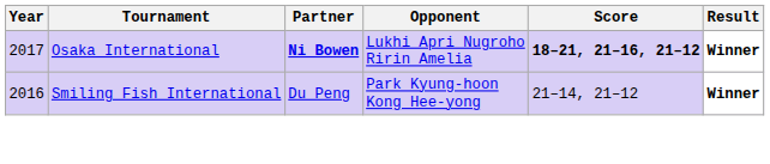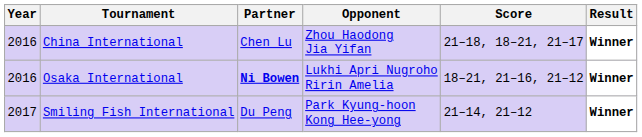 <table class="sortable wikitable" style="font-size: 90%;">
 <tr>
 <th>Year</th>
 <th>Tournament</th>
 <th>Partner</th>
 <th>Opponent</th>
 <th>Score</th>
 <th>Result</th>
 </tr>
 <tr style="background:#D8CEF6">
-<td align="center">2017</td>
-<td align="left"><a href='#'>Osaka International</a></td>
-<td align="left"><strong> <a href='#'>Ni Bowen</a></strong></td>
-<td align="left"> <a href='#'>Lukhi Apri Nugroho</a> <br>  <a href='#'>Ririn Amelia</a></td>
-<td align="left"><strong>18–21, 21–16, 21–12</strong></td>
+<td align="center">2016</td>
+<td align="left"><a href='#'>China International</a></td>
+<td align="left"> <a href='#'>Chen Lu</a></td>
+<td align="left"> <a href='#'>Zhou Haodong</a> <br>  <a href='#'>Jia Yifan</a></td>
+<td align="left">21–18, 18–21, 21–17</td>
 <td style="text-align:left; background:white"> <strong>Winner</strong></td>
 </tr>
 <tr style="background:#D8CEF6">
 <td align="center">2016</td>
+<td align="left"><a href='#'>Osaka International</a></td>
+<td align="left"><strong> <a href='#'>Ni Bowen</a></strong></td>
+<td align="left"> <a href='#'>Lukhi Apri Nugroho</a> <br>  <a href='#'>Ririn Amelia</a></td>
+<td align="left">18–21, 21–16, 21–12</td>
+<td style="text-align:left; background:white"> <strong>Winner</strong></td>
+</tr>
+<tr style="background:#D8CEF6">
+<td align="center">2017</td>
 <td align="left"><a href='#'>Smiling Fish International</a></td>
 <td align="left"> <a href='#'>Du Peng</a></td>
 <td align="left"> <a href='#'>Park Kyung-hoon</a> <br>  <a href='#'>Kong Hee-yong</a></td>
 <td align="left">21–14, 21–12</td>
 <td style="text-align:left; background:white"> <strong>Winner</strong></td>
 </tr>
 </table>
